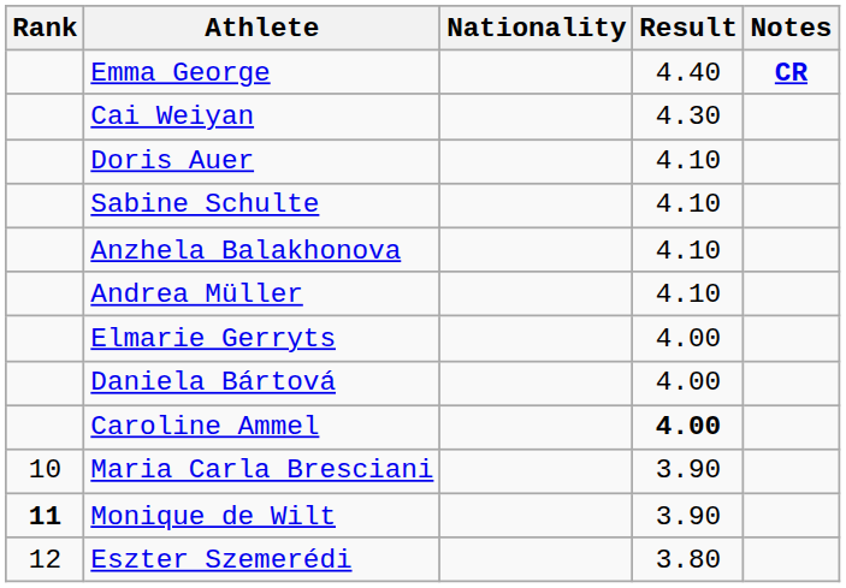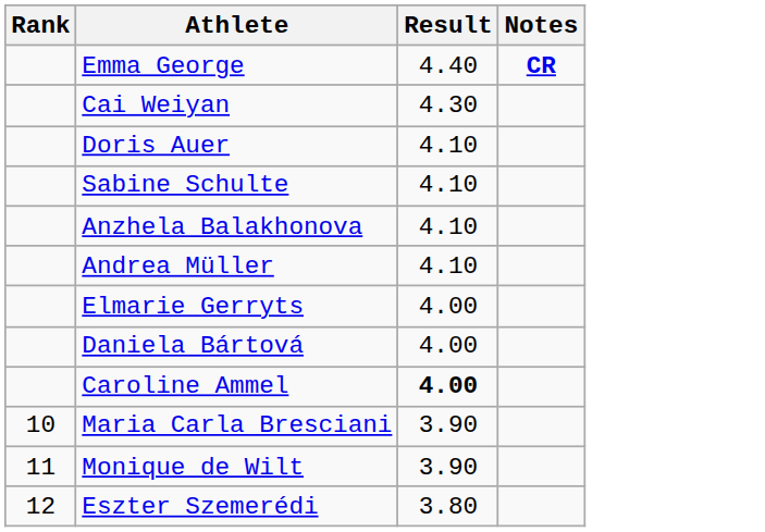 <table class="wikitable sortable" style="text-align:center">
 <tr>
 <th>Rank</th>
 <th>Athlete</th>
-<th>Nationality</th>
 <th>Result</th>
 <th>Notes</th>
 </tr>
 <tr>
 <td></td>
 <td align=left><a href='#'>Emma George</a></td>
-<td align=left></td>
 <td>4.40</td>
 <td><strong><a href='#'>CR</a></strong></td>
 </tr>
 <tr>
 <td></td>
 <td align=left><a href='#'>Cai Weiyan</a></td>
-<td align=left></td>
 <td>4.30</td>
 <td></td>
 </tr>
 <tr>
 <td></td>
 <td align=left><a href='#'>Doris Auer</a></td>
-<td align=left></td>
 <td>4.10</td>
 <td></td>
 </tr>
 <tr>
 <td></td>
 <td align=left><a href='#'>Sabine Schulte</a></td>
-<td align=left></td>
 <td>4.10</td>
 <td></td>
 </tr>
 <tr>
 <td></td>
 <td align=left><a href='#'>Anzhela Balakhonova</a></td>
-<td align=left></td>
 <td>4.10</td>
 <td></td>
 </tr>
 <tr>
 <td></td>
 <td align=left><a href='#'>Andrea Müller</a></td>
-<td align=left></td>
 <td>4.10</td>
 <td></td>
 </tr>
 <tr>
 <td></td>
 <td align=left><a href='#'>Elmarie Gerryts</a></td>
-<td align=left></td>
 <td>4.00</td>
 <td></td>
 </tr>
 <tr>
 <td></td>
 <td align=left><a href='#'>Daniela Bártová</a></td>
-<td align=left></td>
 <td>4.00</td>
 <td></td>
 </tr>
 <tr>
 <td></td>
 <td align=left><a href='#'>Caroline Ammel</a></td>
-<td align=left></td>
 <td><strong>4.00</strong></td>
 <td></td>
 </tr>
 <tr>
 <td>10</td>
 <td align=left><a href='#'>Maria Carla Bresciani</a></td>
-<td align=left></td>
 <td>3.90</td>
 <td></td>
 </tr>
 <tr>
-<td><strong>11</strong></td>
+<td>11</td>
 <td align=left><a href='#'>Monique de Wilt</a></td>
-<td align=left></td>
 <td>3.90</td>
 <td></td>
 </tr>
 <tr>
 <td>12</td>
 <td align=left><a href='#'>Eszter Szemerédi</a></td>
-<td align=left></td>
 <td>3.80</td>
 <td></td>
 </tr>
 </table>
